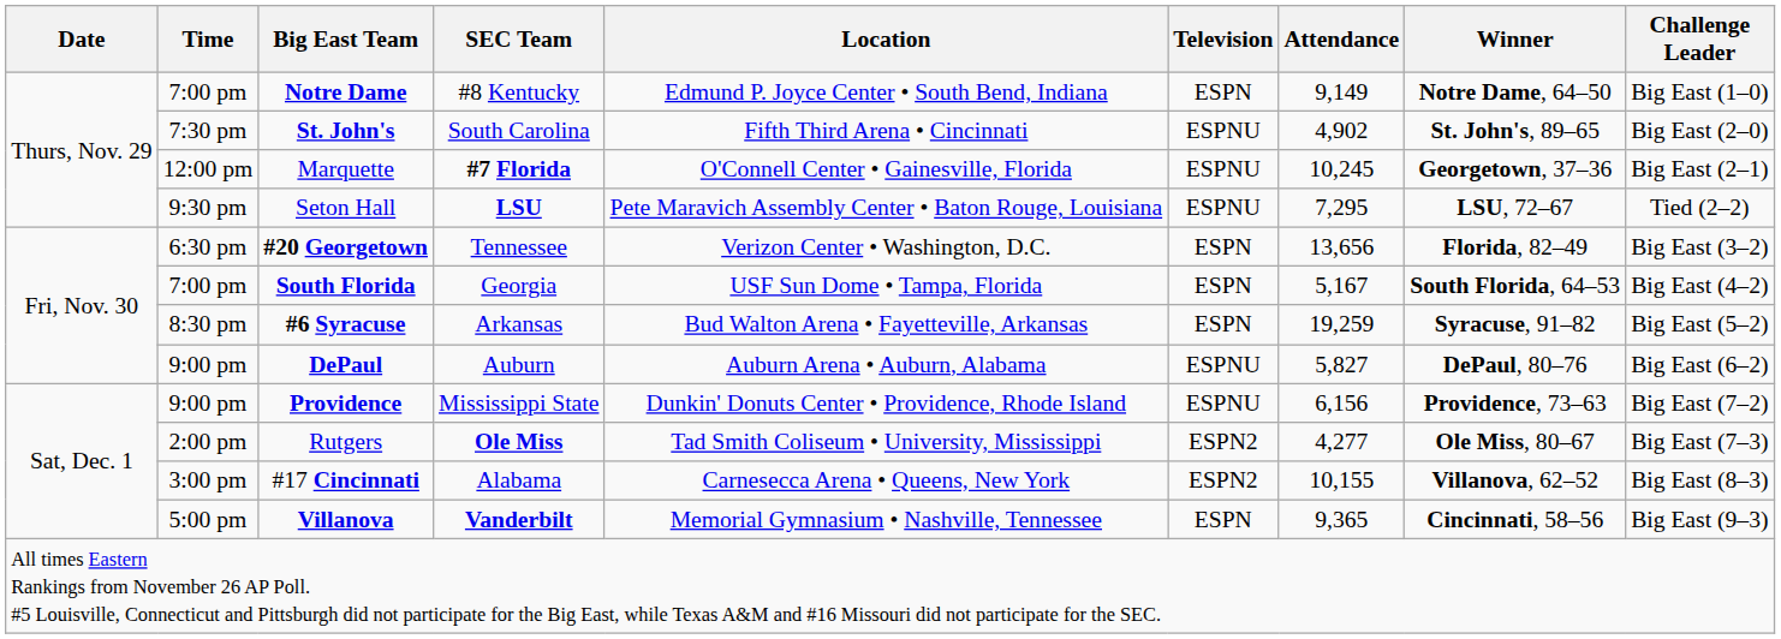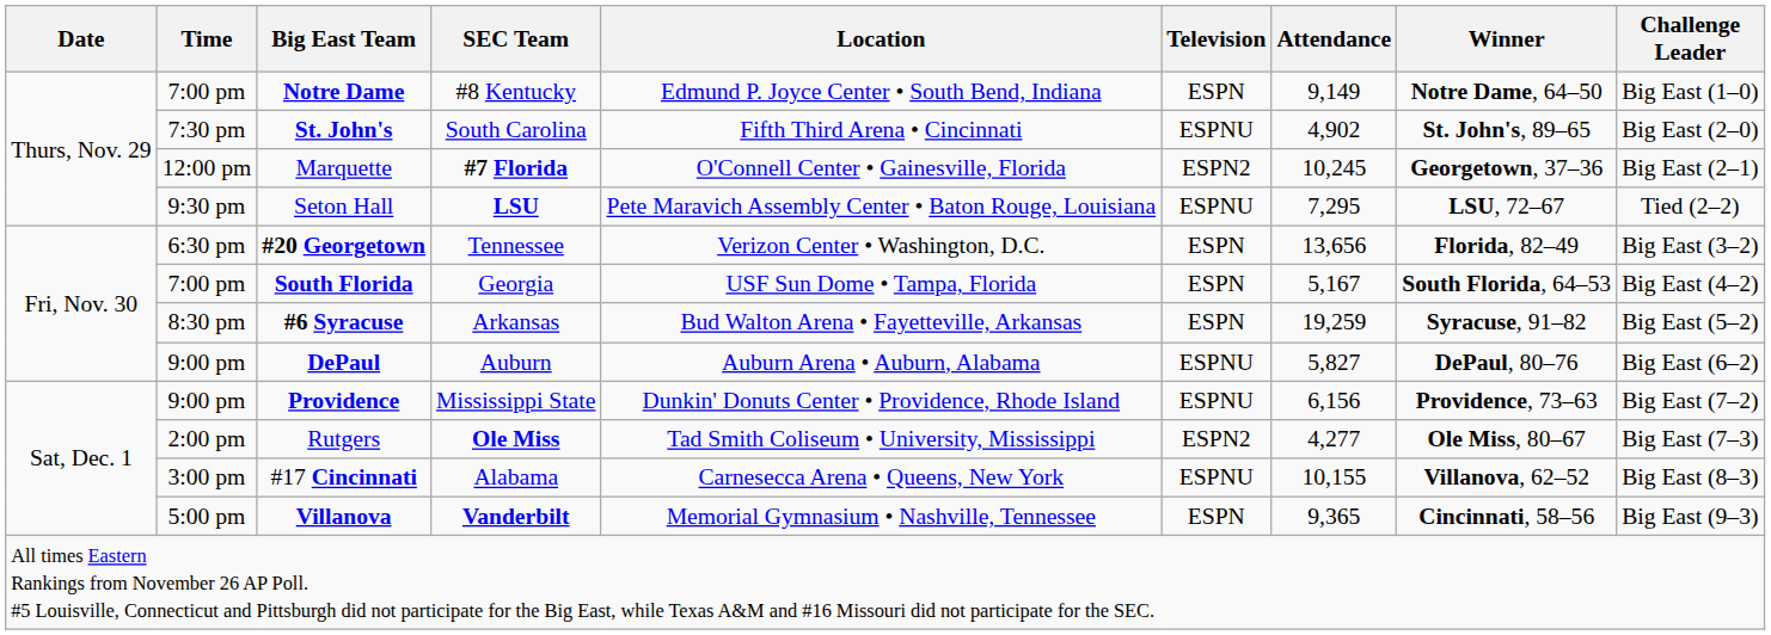 <table class="wikitable" style="font-size: 95%; text-align:center;">
 <tr>
 <th>Date</th>
 <th>Time</th>
 <th>Big East Team</th>
 <th>SEC Team</th>
 <th>Location</th>
 <th>Television</th>
 <th>Attendance</th>
 <th>Winner</th>
 <th>Challenge<br>Leader</th>
 </tr>
 <tr>
 <td rowspan=4>Thurs, Nov. 29</td>
 <td>7:00 pm</td>
 <td><strong><a href='#'>Notre Dame</a></strong></td>
 <td>#8 <a href='#'>Kentucky</a></td>
 <td><a href='#'>Edmund P. Joyce Center</a> • <a href='#'>South Bend, Indiana</a></td>
 <td>ESPN</td>
 <td>9,149</td>
 <td><strong>Notre Dame</strong>, 64–50</td>
 <td>Big East (1–0)</td>
 </tr>
 <tr>
 <td>7:30 pm</td>
 <td><strong><a href='#'>St. John's</a></strong></td>
 <td><a href='#'>South Carolina</a></td>
 <td><a href='#'>Fifth Third Arena</a> • <a href='#'>Cincinnati</a></td>
 <td>ESPNU</td>
 <td>4,902</td>
 <td><strong>St. John's</strong>, 89–65</td>
 <td>Big East (2–0)</td>
 </tr>
 <tr>
 <td>12:00 pm</td>
 <td><a href='#'>Marquette</a></td>
 <td><strong>#7 <a href='#'>Florida</a></strong></td>
 <td><a href='#'>O'Connell Center</a> • <a href='#'>Gainesville, Florida</a></td>
-<td>ESPNU</td>
+<td>ESPN2</td>
 <td>10,245</td>
 <td><strong>Georgetown</strong>, 37–36</td>
 <td>Big East (2–1)</td>
 </tr>
 <tr>
 <td>9:30 pm</td>
 <td><a href='#'>Seton Hall</a></td>
 <td><strong><a href='#'>LSU</a></strong></td>
 <td><a href='#'>Pete Maravich Assembly Center</a> • <a href='#'>Baton Rouge, Louisiana</a></td>
 <td>ESPNU</td>
 <td>7,295</td>
 <td><strong>LSU</strong>, 72–67</td>
 <td>Tied (2–2)</td>
 </tr>
 <tr>
 <td rowspan=4>Fri, Nov. 30</td>
 <td>6:30 pm</td>
 <td><strong>#20 <a href='#'>Georgetown</a></strong></td>
 <td><a href='#'>Tennessee</a></td>
 <td><a href='#'>Verizon Center</a> • Washington, D.C.</td>
 <td>ESPN</td>
 <td>13,656</td>
 <td><strong>Florida</strong>, 82–49</td>
 <td>Big East (3–2)</td>
 </tr>
 <tr>
 <td>7:00 pm</td>
 <td><strong><a href='#'>South Florida</a></strong></td>
 <td><a href='#'>Georgia</a></td>
 <td><a href='#'>USF Sun Dome</a> • <a href='#'>Tampa, Florida</a></td>
 <td>ESPN</td>
 <td>5,167</td>
 <td><strong>South Florida</strong>, 64–53</td>
 <td>Big East (4–2)</td>
 </tr>
 <tr>
 <td>8:30 pm</td>
 <td><strong>#6 <a href='#'>Syracuse</a></strong></td>
 <td><a href='#'>Arkansas</a></td>
 <td><a href='#'>Bud Walton Arena</a> • <a href='#'>Fayetteville, Arkansas</a></td>
 <td>ESPN</td>
 <td>19,259</td>
 <td><strong>Syracuse</strong>, 91–82</td>
 <td>Big East (5–2)</td>
 </tr>
 <tr>
 <td>9:00 pm</td>
 <td><strong><a href='#'>DePaul</a></strong></td>
 <td><a href='#'>Auburn</a></td>
 <td><a href='#'>Auburn Arena</a> • <a href='#'>Auburn, Alabama</a></td>
 <td>ESPNU</td>
 <td>5,827</td>
 <td><strong>DePaul</strong>, 80–76</td>
 <td>Big East (6–2)</td>
 </tr>
 <tr>
 <td rowspan=4>Sat, Dec. 1</td>
 <td>9:00 pm</td>
 <td><strong><a href='#'>Providence</a></strong></td>
 <td><a href='#'>Mississippi State</a></td>
 <td><a href='#'>Dunkin' Donuts Center</a> • <a href='#'>Providence, Rhode Island</a></td>
 <td>ESPNU</td>
 <td>6,156</td>
 <td><strong>Providence</strong>, 73–63</td>
 <td>Big East (7–2)</td>
 </tr>
 <tr>
 <td>2:00 pm</td>
 <td><a href='#'>Rutgers</a></td>
 <td><strong><a href='#'>Ole Miss</a></strong></td>
 <td><a href='#'>Tad Smith Coliseum</a> • <a href='#'>University, Mississippi</a></td>
 <td>ESPN2</td>
 <td>4,277</td>
 <td><strong>Ole Miss</strong>, 80–67</td>
 <td>Big East (7–3)</td>
 </tr>
 <tr>
 <td>3:00 pm</td>
 <td>#17  <strong><a href='#'>Cincinnati</a></strong></td>
 <td><a href='#'>Alabama</a></td>
 <td><a href='#'>Carnesecca Arena</a> • <a href='#'>Queens, New York</a></td>
-<td>ESPN2</td>
+<td>ESPNU</td>
 <td>10,155</td>
 <td><strong>Villanova</strong>, 62–52</td>
 <td>Big East (8–3)</td>
 </tr>
 <tr>
 <td>5:00 pm</td>
 <td><strong><a href='#'>Villanova</a></strong></td>
 <td><strong><a href='#'>Vanderbilt</a></strong></td>
 <td><a href='#'>Memorial Gymnasium</a> • <a href='#'>Nashville, Tennessee</a></td>
 <td>ESPN</td>
 <td>9,365</td>
 <td><strong>Cincinnati</strong>, 58–56</td>
 <td>Big East (9–3)</td>
 </tr>
 <tr>
 <td colspan="9" style="text-align:left;"><small>All times <a href='#'>Eastern</a> <br> Rankings from November 26 AP Poll. <br>#5 Louisville, Connecticut and Pittsburgh did not participate for the Big East, while Texas A&M and #16 Missouri did not participate for the SEC.</small></td>
 </tr>
 </table>
